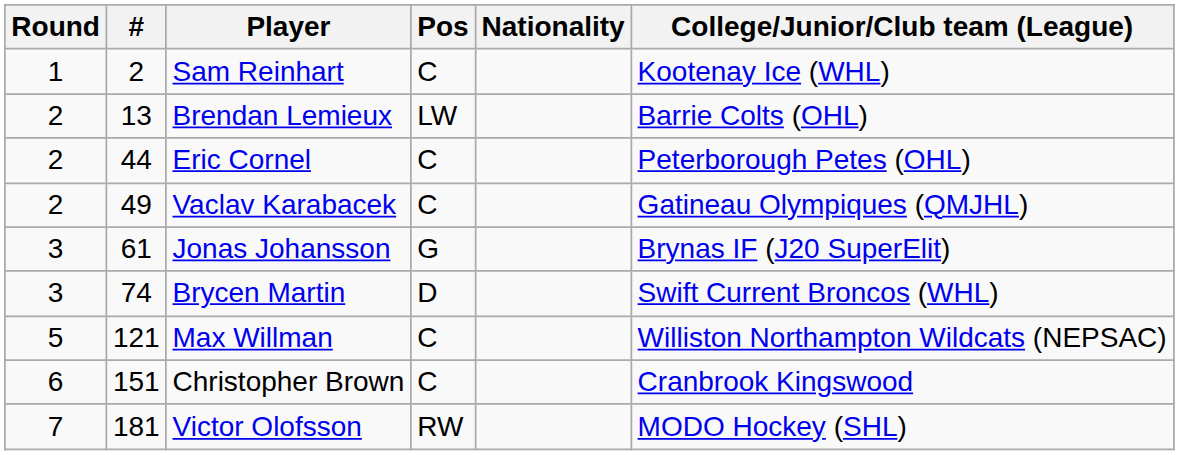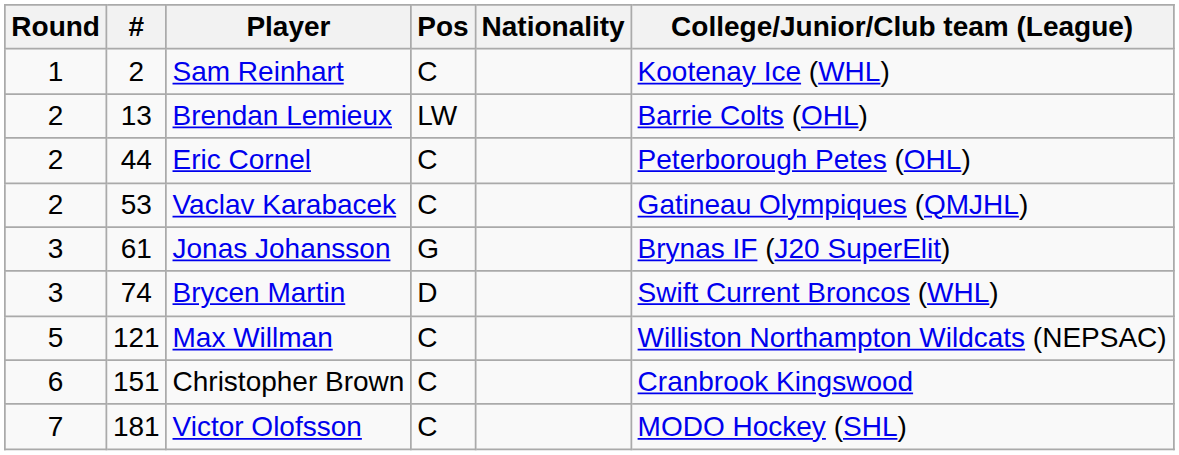 <table class="wikitable">
 <tr>
 <th>Round</th>
 <th>#</th>
 <th>Player</th>
 <th>Pos</th>
 <th>Nationality</th>
 <th>College/Junior/Club team (League)</th>
 </tr>
 <tr>
 <td align=center>1</td>
 <td align=center>2</td>
 <td><a href='#'>Sam Reinhart</a></td>
 <td>C</td>
 <td></td>
 <td><a href='#'>Kootenay Ice</a> (<a href='#'>WHL</a>)</td>
 </tr>
 <tr>
 <td align=center>2</td>
 <td align=center>13</td>
 <td><a href='#'>Brendan Lemieux</a></td>
 <td>LW</td>
 <td></td>
 <td><a href='#'>Barrie Colts</a> (<a href='#'>OHL</a>)</td>
 </tr>
 <tr>
 <td align=center>2</td>
 <td align=center>44</td>
 <td><a href='#'>Eric Cornel</a></td>
 <td>C</td>
 <td></td>
 <td><a href='#'>Peterborough Petes</a> (<a href='#'>OHL</a>)</td>
 </tr>
 <tr>
 <td align=center>2</td>
-<td align=center>49</td>
+<td align=center>53</td>
 <td><a href='#'>Vaclav Karabacek</a></td>
 <td>C</td>
 <td></td>
 <td><a href='#'>Gatineau Olympiques</a> (<a href='#'>QMJHL</a>)</td>
 </tr>
 <tr>
 <td align=center>3</td>
 <td align=center>61</td>
 <td><a href='#'>Jonas Johansson</a></td>
 <td>G</td>
 <td></td>
 <td><a href='#'>Brynas IF</a> (<a href='#'>J20 SuperElit</a>)</td>
 </tr>
 <tr>
 <td align=center>3</td>
 <td align=center>74</td>
 <td><a href='#'>Brycen Martin</a></td>
 <td>D</td>
 <td></td>
 <td><a href='#'>Swift Current Broncos</a> (<a href='#'>WHL</a>)</td>
 </tr>
 <tr>
 <td align=center>5</td>
 <td align=center>121</td>
 <td><a href='#'>Max Willman</a></td>
 <td>C</td>
 <td></td>
 <td><a href='#'>Williston Northampton Wildcats</a> (NEPSAC)</td>
 </tr>
 <tr>
 <td align=center>6</td>
 <td align=center>151</td>
 <td>Christopher Brown</td>
 <td>C</td>
 <td></td>
 <td><a href='#'>Cranbrook Kingswood</a></td>
 </tr>
 <tr>
 <td align=center>7</td>
 <td align=center>181</td>
 <td><a href='#'>Victor Olofsson</a></td>
-<td>RW</td>
+<td>C</td>
 <td></td>
 <td><a href='#'>MODO Hockey</a> (<a href='#'>SHL</a>)</td>
 </tr>
 </table>
